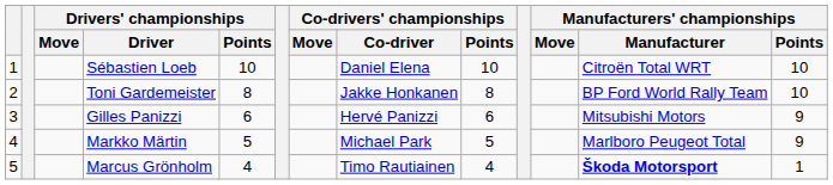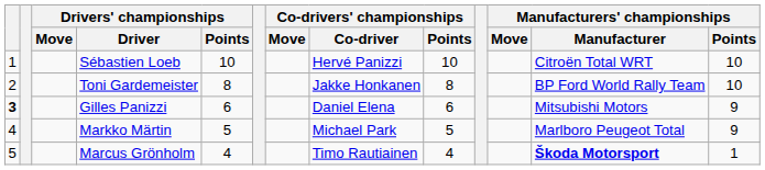 <table class="wikitable" style="font-size:85%;">
 <tr>
 <th rowspan="2"></th>
 <th rowspan="7" style="width:5px;"></th>
 <th colspan="3">Drivers' championships</th>
 <th rowspan="7" style="width:5px;"></th>
 <th colspan="3" nowrap>Co-drivers' championships</th>
 <th rowspan="7" style="width:5px;"></th>
 <th colspan="3" nowrap>Manufacturers' championships</th>
 </tr>
 <tr>
 <th>Move</th>
 <th>Driver</th>
 <th>Points</th>
 <th>Move</th>
 <th>Co-driver</th>
 <th>Points</th>
 <th>Move</th>
 <th>Manufacturer</th>
 <th>Points</th>
 </tr>
 <tr>
 <td align="center">1</td>
 <td align="center"></td>
 <td> <a href='#'>Sébastien Loeb</a></td>
 <td align="center">10</td>
 <td align="center"></td>
-<td> <a href='#'>Daniel Elena</a></td>
+<td> <a href='#'>Hervé Panizzi</a></td>
 <td align="center">10</td>
 <td align="center"></td>
 <td> <a href='#'>Citroën Total WRT</a></td>
 <td align="center">10</td>
 </tr>
 <tr>
 <td align="center">2</td>
 <td align="center"></td>
 <td> <a href='#'>Toni Gardemeister</a></td>
 <td align="center">8</td>
 <td align="center"></td>
 <td> <a href='#'>Jakke Honkanen</a></td>
 <td align="center">8</td>
 <td align="center"></td>
 <td> <a href='#'>BP Ford World Rally Team</a></td>
 <td align="center">10</td>
 </tr>
 <tr>
-<td align="center">3</td>
+<td align="center"><strong>3</strong></td>
 <td align="center"></td>
 <td> <a href='#'>Gilles Panizzi</a></td>
 <td align="center">6</td>
 <td align="center"></td>
-<td> <a href='#'>Hervé Panizzi</a></td>
+<td> <a href='#'>Daniel Elena</a></td>
 <td align="center">6</td>
 <td align="center"></td>
 <td> <a href='#'>Mitsubishi Motors</a></td>
 <td align="center">9</td>
 </tr>
 <tr>
 <td align="center">4</td>
 <td align="center"></td>
 <td> <a href='#'>Markko Märtin</a></td>
 <td align="center">5</td>
 <td align="center"></td>
 <td> <a href='#'>Michael Park</a></td>
 <td align="center">5</td>
 <td align="center"></td>
 <td> <a href='#'>Marlboro Peugeot Total</a></td>
 <td align="center">9</td>
 </tr>
 <tr>
 <td align="center">5</td>
 <td align="center"></td>
 <td> <a href='#'>Marcus Grönholm</a></td>
 <td align="center">4</td>
 <td align="center"></td>
 <td> <a href='#'>Timo Rautiainen</a></td>
 <td align="center">4</td>
 <td align="center"></td>
 <td><strong> <a href='#'>Škoda Motorsport</a></strong></td>
 <td align="center">1</td>
 </tr>
 </table>
